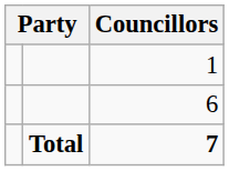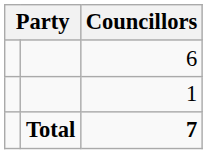 <table class="wikitable">
 <tr>
 <th colspan="2">Party</th>
 <th>Councillors</th>
 </tr>
 <tr>
 <td> </td>
 <td></td>
-<td align=right>1</td>
+<td align=right>6</td>
 </tr>
 <tr>
 <td> </td>
 <td></td>
-<td align=right>6</td>
+<td align=right>1</td>
 </tr>
 <tr>
 <td></td>
 <td><strong>Total</strong></td>
 <td align=right><strong>7</strong></td>
 </tr>
 </table>
